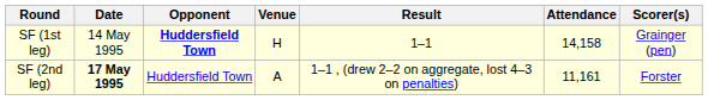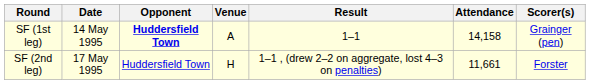 <table class="wikitable sortable" style="text-align:center;">
 <tr>
 <th>Round</th>
 <th>Date</th>
 <th>Opponent</th>
 <th>Venue</th>
 <th>Result</th>
 <th>Attendance</th>
 <th>Scorer(s)</th>
 </tr>
 <tr style="background:#ffd;">
 <td>SF (1st leg)</td>
 <td>14 May 1995</td>
 <td><strong><a href='#'>Huddersfield Town</a></strong></td>
-<td>H</td>
+<td>A</td>
 <td>1–1</td>
 <td>14,158</td>
 <td><a href='#'>Grainger</a> (<a href='#'>pen</a>)</td>
 </tr>
 <tr style="background:#ffd;">
 <td>SF (2nd leg)</td>
-<td><strong>17 May 1995</strong></td>
+<td>17 May 1995</td>
 <td><a href='#'>Huddersfield Town</a></td>
-<td>A</td>
+<td>H</td>
 <td>1–1 , (drew 2–2 on aggregate, lost 4–3 on <a href='#'>penalties</a>)</td>
-<td>11,161</td>
+<td>11,661</td>
 <td><a href='#'>Forster</a></td>
 </tr>
 </table>
